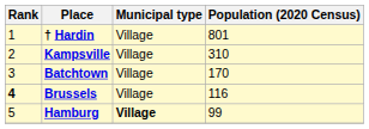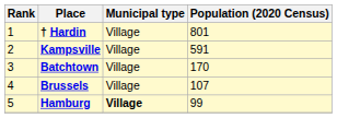 <table class="wikitable sortable">
 <tr>
 <th>Rank</th>
 <th>Place</th>
 <th>Municipal type</th>
 <th>Population (2020 Census)</th>
 </tr>
 <tr style="background-color:#FFFACD;">
 <td>1</td>
 <td><strong>†</strong> <strong><a href='#'>Hardin</a></strong></td>
 <td>Village</td>
 <td>801</td>
 </tr>
 <tr style="background-color:#FFFACD;">
 <td>2</td>
 <td><strong><a href='#'>Kampsville</a></strong></td>
 <td>Village</td>
-<td>310</td>
+<td>591</td>
 </tr>
 <tr style="background-color:#FFFACD;">
 <td>3</td>
 <td><strong><a href='#'>Batchtown</a></strong></td>
 <td>Village</td>
 <td>170</td>
 </tr>
 <tr style="background-color:#FFFACD;">
-<td><strong>4</strong></td>
+<td>4</td>
 <td><strong><a href='#'>Brussels</a></strong></td>
 <td>Village</td>
-<td>116</td>
+<td>107</td>
 </tr>
 <tr style="background-color:#FFFACD;">
 <td>5</td>
 <td><strong><a href='#'>Hamburg</a></strong></td>
 <td><strong>Village</strong></td>
 <td>99</td>
 </tr>
 <tr style="background-color:#FFFACD;">
 </tr>
 </table>
